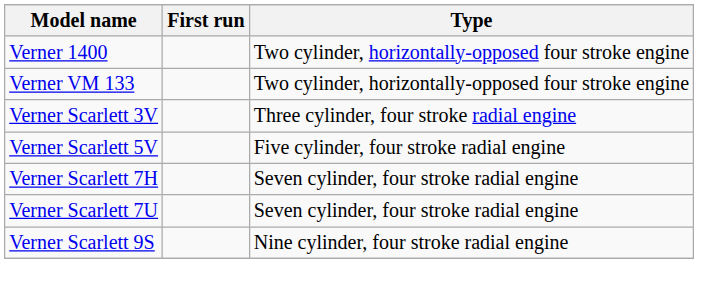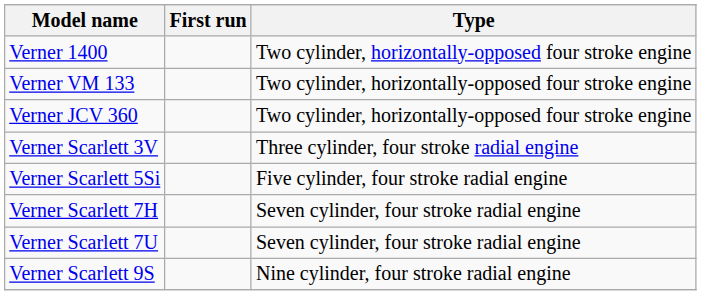 <table class="wikitable" align=center>
 <tr>
 </tr>
 <tr style="background:#efefef;">
 <th>Model name</th>
 <th>First run</th>
 <th>Type</th>
 </tr>
 <tr>
 <td align=left><a href='#'>Verner 1400</a></td>
 <td align=center></td>
 <td align=left>Two cylinder, <a href='#'>horizontally-opposed</a> four stroke engine</td>
 </tr>
 <tr>
 <td align=left><a href='#'>Verner VM 133</a></td>
 <td align=center></td>
 <td align=left>Two cylinder, horizontally-opposed four stroke engine</td>
 </tr>
 <tr>
+<td align=left><a href='#'>Verner JCV 360</a></td>
+<td align=center></td>
+<td align=left>Two cylinder, horizontally-opposed four stroke engine</td>
+</tr>
+<tr>
 <td align=left><a href='#'>Verner Scarlett 3V</a></td>
 <td align=center></td>
 <td align=left>Three cylinder, four stroke <a href='#'>radial engine</a></td>
 </tr>
 <tr>
-<td align=left><a href='#'>Verner Scarlett 5V</a></td>
+<td align=left><a href='#'>Verner Scarlett 5Si</a></td>
 <td align=center></td>
 <td align=left>Five cylinder, four stroke radial engine</td>
 </tr>
 <tr>
 <td align=left><a href='#'>Verner Scarlett 7H</a></td>
 <td align=center></td>
 <td align=left>Seven cylinder, four stroke radial engine</td>
 </tr>
 <tr>
 <td align=left><a href='#'>Verner Scarlett 7U</a></td>
 <td align=center></td>
 <td align=left>Seven cylinder, four stroke radial engine</td>
 </tr>
 <tr>
 <td align=left><a href='#'>Verner Scarlett 9S</a></td>
 <td align=center></td>
 <td align=left>Nine cylinder, four stroke radial engine</td>
 </tr>
 <tr>
 </tr>
 </table>
